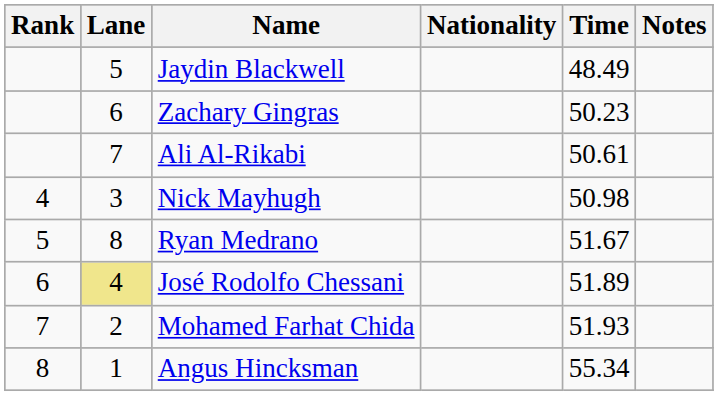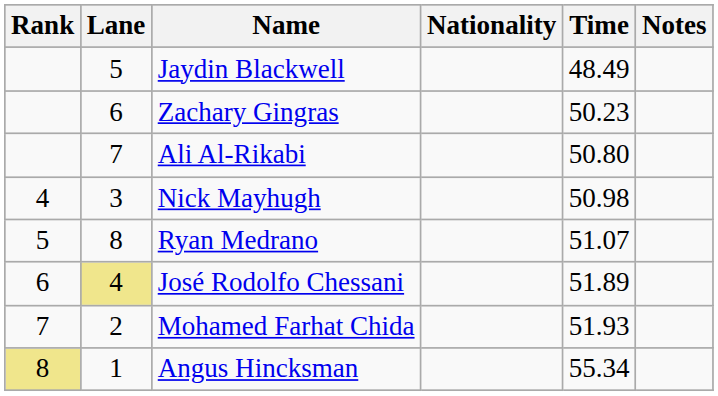 <table class="wikitable sortable" style="text-align:center">
 <tr>
 <th>Rank</th>
 <th>Lane</th>
 <th>Name</th>
 <th>Nationality</th>
 <th>Time</th>
 <th>Notes</th>
 </tr>
 <tr>
 <td></td>
 <td>5</td>
 <td align=left><a href='#'>Jaydin Blackwell</a></td>
 <td align=left></td>
 <td>48.49</td>
 <td></td>
 </tr>
 <tr>
 <td></td>
 <td>6</td>
 <td align=left><a href='#'>Zachary Gingras</a></td>
 <td align=left></td>
 <td>50.23</td>
 <td></td>
 </tr>
 <tr>
 <td></td>
 <td>7</td>
 <td align=left><a href='#'>Ali Al-Rikabi</a></td>
 <td align=left></td>
-<td>50.61</td>
+<td>50.80</td>
 <td></td>
 </tr>
 <tr>
 <td>4</td>
 <td>3</td>
 <td align=left><a href='#'>Nick Mayhugh</a></td>
 <td align=left></td>
 <td>50.98</td>
 <td></td>
 </tr>
 <tr>
 <td>5</td>
 <td>8</td>
 <td align=left><a href='#'>Ryan Medrano</a></td>
 <td align=left></td>
-<td>51.67</td>
+<td>51.07</td>
 <td></td>
 </tr>
 <tr>
 <td>6</td>
 <td style="background: khaki;">4</td>
 <td align=left><a href='#'>José Rodolfo Chessani</a></td>
 <td align=left></td>
 <td>51.89</td>
 <td></td>
 </tr>
 <tr>
 <td>7</td>
 <td>2</td>
 <td align=left><a href='#'>Mohamed Farhat Chida</a></td>
 <td align=left></td>
 <td>51.93</td>
 <td></td>
 </tr>
 <tr>
-<td>8</td>
+<td style="background: khaki;">8</td>
 <td>1</td>
 <td align=left><a href='#'>Angus Hincksman</a></td>
 <td align=left></td>
 <td>55.34</td>
 <td></td>
 </tr>
 </table>
